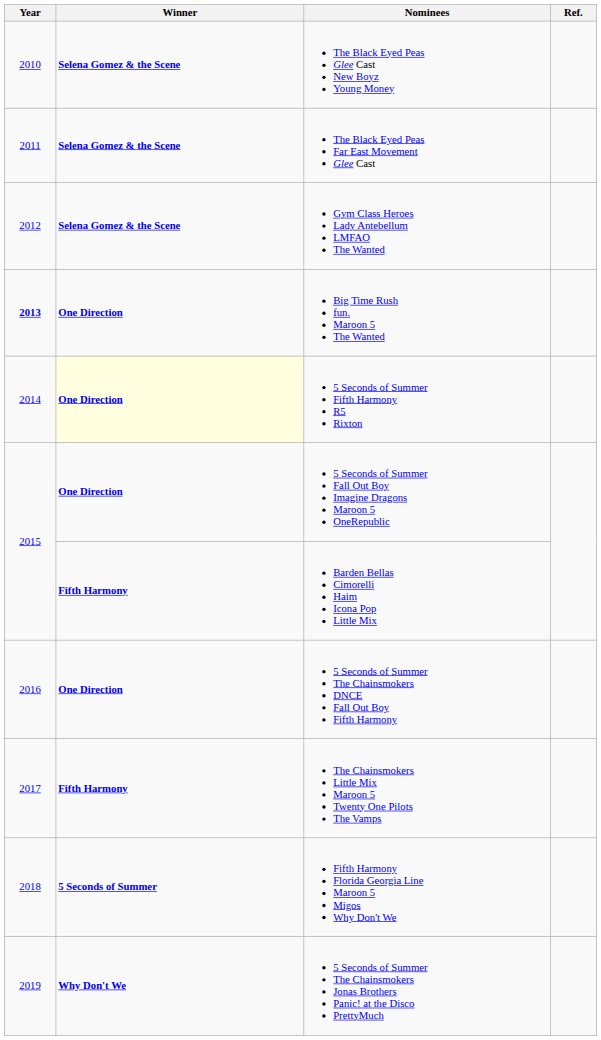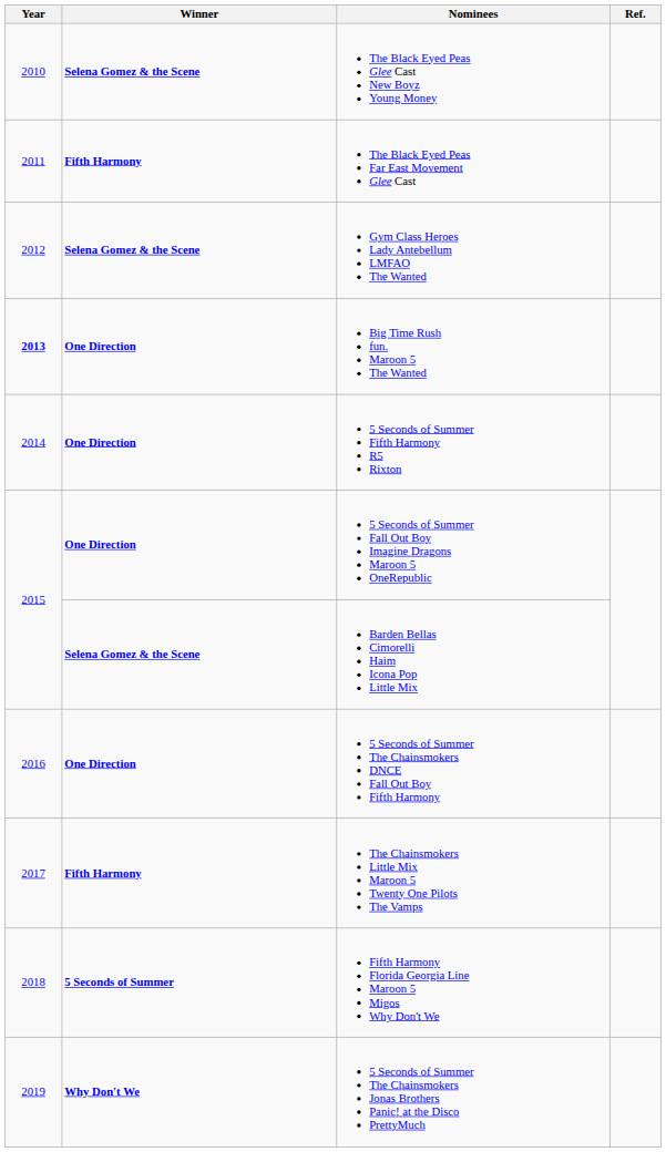 <table class="wikitable" width=70%>
 <tr>
 <th>Year</th>
 <th>Winner</th>
 <th>Nominees</th>
 <th>Ref.</th>
 </tr>
 <tr>
 <td align="center"><a href='#'>2010</a></td>
 <td><strong><a href='#'>Selena Gomez & the Scene</a></strong></td>
 <td><br><ul><li><a href='#'>The Black Eyed Peas</a></li><li><em><a href='#'>Glee</a></em> Cast</li><li><a href='#'>New Boyz</a></li><li><a href='#'>Young Money</a></li></ul></td>
 <td align="center"></td>
 </tr>
 <tr>
 <td align="center"><a href='#'>2011</a></td>
-<td><strong><a href='#'>Selena Gomez & the Scene</a></strong></td>
+<td><strong><a href='#'>Fifth Harmony</a></strong></td>
 <td><br><ul><li><a href='#'>The Black Eyed Peas</a></li><li><a href='#'>Far East Movement</a></li><li><em><a href='#'>Glee</a></em> Cast</li></ul></td>
 <td align="center"></td>
 </tr>
 <tr>
 <td align="center"><a href='#'>2012</a></td>
 <td><strong><a href='#'>Selena Gomez & the Scene</a></strong></td>
 <td><br><ul><li><a href='#'>Gym Class Heroes</a></li><li><a href='#'>Lady Antebellum</a></li><li><a href='#'>LMFAO</a></li><li><a href='#'>The Wanted</a></li></ul></td>
 <td align="center"></td>
 </tr>
 <tr>
 <td align="center"><strong><a href='#'>2013</a></strong></td>
 <td><strong><a href='#'>One Direction</a></strong></td>
 <td><br><ul><li><a href='#'>Big Time Rush</a></li><li><a href='#'>fun.</a></li><li><a href='#'>Maroon 5</a></li><li><a href='#'>The Wanted</a></li></ul></td>
 <td align="center"></td>
 </tr>
 <tr>
 <td align="center"><a href='#'>2014</a></td>
-<td style="background: lightyellow;"><strong><a href='#'>One Direction</a></strong></td>
+<td><strong><a href='#'>One Direction</a></strong></td>
 <td><br><ul><li><a href='#'>5 Seconds of Summer</a></li><li><a href='#'>Fifth Harmony</a></li><li><a href='#'>R5</a></li><li><a href='#'>Rixton</a></li></ul></td>
 <td align="center"></td>
 </tr>
 <tr>
 <td align="center" rowspan="2"><a href='#'>2015</a></td>
 <td><strong><a href='#'>One Direction</a></strong></td>
 <td><br><ul><li><a href='#'>5 Seconds of Summer</a></li><li><a href='#'>Fall Out Boy</a></li><li><a href='#'>Imagine Dragons</a></li><li><a href='#'>Maroon 5</a></li><li><a href='#'>OneRepublic</a></li></ul></td>
 <td rowspan="2" align="center"></td>
 </tr>
 <tr>
-<td><strong><a href='#'>Fifth Harmony</a></strong></td>
+<td><strong><a href='#'>Selena Gomez & the Scene</a></strong></td>
 <td><br><ul><li><a href='#'>Barden Bellas</a></li><li><a href='#'>Cimorelli</a></li><li><a href='#'>Haim</a></li><li><a href='#'>Icona Pop</a></li><li><a href='#'>Little Mix</a></li></ul></td>
 </tr>
 <tr>
 <td align="center"><a href='#'>2016</a></td>
 <td><strong><a href='#'>One Direction</a></strong></td>
 <td><br><ul><li><a href='#'>5 Seconds of Summer</a></li><li><a href='#'>The Chainsmokers</a></li><li><a href='#'>DNCE</a></li><li><a href='#'>Fall Out Boy</a></li><li><a href='#'>Fifth Harmony</a></li></ul></td>
 <td align="center"></td>
 </tr>
 <tr>
 <td align="center"><a href='#'>2017</a></td>
 <td><strong><a href='#'>Fifth Harmony</a></strong></td>
 <td><br><ul><li><a href='#'>The Chainsmokers</a></li><li><a href='#'>Little Mix</a></li><li><a href='#'>Maroon 5</a></li><li><a href='#'>Twenty One Pilots</a></li><li><a href='#'>The Vamps</a></li></ul></td>
 <td align="center"></td>
 </tr>
 <tr>
 <td align="center"><a href='#'>2018</a></td>
 <td><strong><a href='#'>5 Seconds of Summer</a></strong></td>
 <td><br><ul><li><a href='#'>Fifth Harmony</a></li><li><a href='#'>Florida Georgia Line</a></li><li><a href='#'>Maroon 5</a></li><li><a href='#'>Migos</a></li><li><a href='#'>Why Don't We</a></li></ul></td>
 <td align="center"></td>
 </tr>
 <tr>
 <td align="center"><a href='#'>2019</a></td>
 <td><strong><a href='#'>Why Don't We</a></strong></td>
 <td><br><ul><li><a href='#'>5 Seconds of Summer</a></li><li><a href='#'>The Chainsmokers</a></li><li><a href='#'>Jonas Brothers</a></li><li><a href='#'>Panic! at the Disco</a></li><li><a href='#'>PrettyMuch</a></li></ul></td>
 <td align="center"></td>
 </tr>
 </table>
